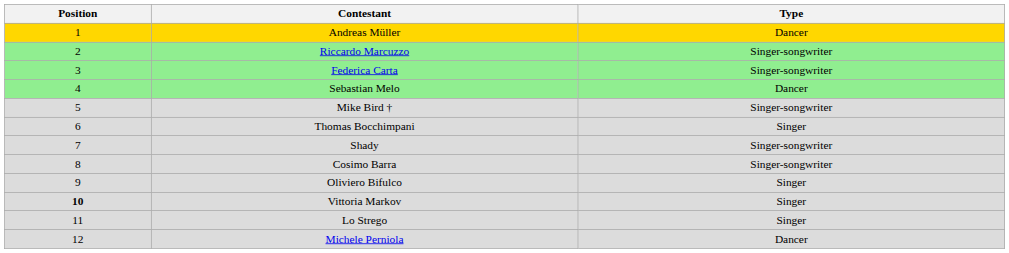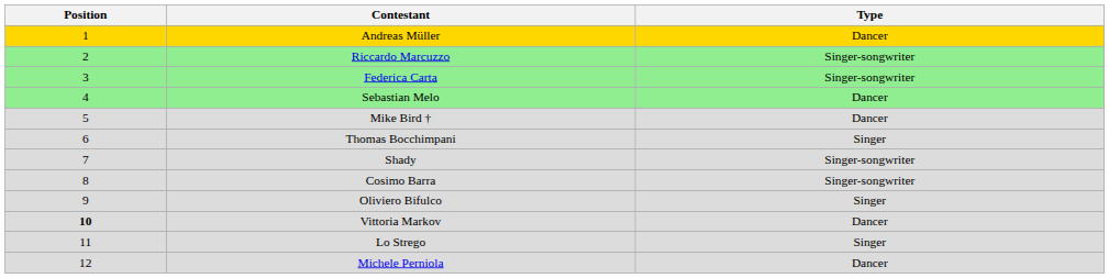 <table class="wikitable" style="text-align:center; font-size:90%; border-collapse:collapse;" width=80%>
 <tr>
 <th width=4%>Position</th>
 <th width="12%" align="center">Contestant</th>
 <th width=12%>Type</th>
 </tr>
 <tr>
 <td style="color:black; background:gold;">1</td>
 <td style="color:black; background:gold;">Andreas Müller</td>
 <td style="color:black; background:gold;">Dancer</td>
 </tr>
 <tr>
 <td style="color:black; background:LightGreen;">2</td>
 <td style="color:black; background:LightGreen;"><a href='#'>Riccardo Marcuzzo</a></td>
 <td style="color:black; background:LightGreen;">Singer-songwriter</td>
 </tr>
 <tr>
 <td style="color:black; background:LightGreen;">3</td>
 <td style="color:black; background:LightGreen;"><a href='#'>Federica Carta</a></td>
 <td style="color:black; background:LightGreen;">Singer-songwriter</td>
 </tr>
 <tr>
 <td style="color:black; background:LightGreen;">4</td>
 <td style="color:black; background:LightGreen;">Sebastian Melo</td>
 <td style="color:black; background:LightGreen;">Dancer</td>
 </tr>
 <tr>
 <td style="background:#DCDCDC;">5</td>
 <td style="background:#DCDCDC;">Mike Bird †</td>
-<td style="background:#DCDCDC;">Singer-songwriter</td>
+<td style="background:#DCDCDC;">Dancer</td>
 </tr>
 <tr>
 <td style="background:#DCDCDC;">6</td>
 <td style="background:#DCDCDC;">Thomas Bocchimpani</td>
 <td style="background:#DCDCDC;">Singer</td>
 </tr>
 <tr>
 <td style="background:#DCDCDC;">7</td>
 <td style="background:#DCDCDC;">Shady</td>
 <td style="background:#DCDCDC;">Singer-songwriter</td>
 </tr>
 <tr>
 <td style="background:#DCDCDC;">8</td>
 <td style="background:#DCDCDC;">Cosimo Barra</td>
 <td style="background:#DCDCDC;">Singer-songwriter</td>
 </tr>
 <tr>
 <td style="background:#DCDCDC;">9</td>
 <td style="background:#DCDCDC;">Oliviero Bifulco</td>
 <td style="background:#DCDCDC;">Singer</td>
 </tr>
 <tr>
 <td style="background:#DCDCDC;"><strong>10</strong></td>
 <td style="background:#DCDCDC;">Vittoria Markov</td>
-<td style="background:#DCDCDC;">Singer</td>
+<td style="background:#DCDCDC;">Dancer</td>
 </tr>
 <tr>
 <td style="background:#DCDCDC;">11</td>
 <td style="background:#DCDCDC;">Lo Strego</td>
 <td style="background:#DCDCDC;">Singer</td>
 </tr>
 <tr>
 <td style="background:#DCDCDC;">12</td>
 <td style="background:#DCDCDC;"><a href='#'>Michele Perniola</a></td>
 <td style="background:#DCDCDC;">Dancer</td>
 </tr>
 </table>
